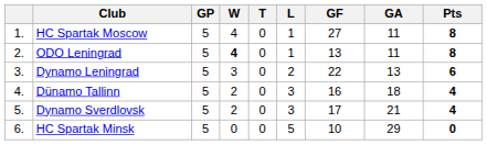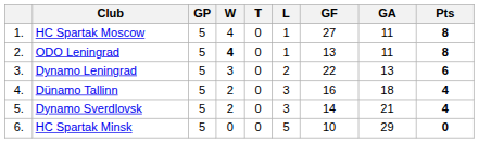 <table class="wikitable">
 <tr>
 <th width="30"></th>
 <th width="200">Club</th>
 <th width="30">GP</th>
 <th width="30">W</th>
 <th width="30">T</th>
 <th width="30">L</th>
 <th width="70">GF</th>
 <th width="70">GA</th>
 <th width="70">Pts</th>
 </tr>
 <tr bgcolor="#FFFFFF" align="center">
 <td>1.</td>
 <td align="left"><a href='#'>HC Spartak Moscow</a></td>
 <td>5</td>
 <td>4</td>
 <td>0</td>
 <td>1</td>
 <td>27</td>
 <td>11</td>
 <td><strong>8</strong></td>
 </tr>
 <tr bgcolor="#FFFFFF" align="center">
 <td>2.</td>
 <td align="left"><a href='#'>ODO Leningrad</a></td>
 <td>5</td>
 <td><strong>4</strong></td>
 <td>0</td>
 <td>1</td>
 <td>13</td>
 <td>11</td>
 <td><strong>8</strong></td>
 </tr>
 <tr bgcolor="#FFFFFF" align="center">
 <td>3.</td>
 <td align="left"><a href='#'>Dynamo Leningrad</a></td>
 <td>5</td>
 <td>3</td>
 <td>0</td>
 <td>2</td>
 <td>22</td>
 <td>13</td>
 <td><strong>6</strong></td>
 </tr>
 <tr bgcolor="#FFFFFF" align="center">
 <td>4.</td>
 <td align="left"><a href='#'>Dünamo Tallinn</a></td>
 <td>5</td>
 <td>2</td>
 <td>0</td>
 <td>3</td>
 <td>16</td>
 <td>18</td>
 <td><strong>4</strong></td>
 </tr>
 <tr bgcolor="#FFFFFF" align="center">
 <td>5.</td>
 <td align="left"><a href='#'>Dynamo Sverdlovsk</a></td>
 <td>5</td>
 <td>2</td>
 <td>0</td>
 <td>3</td>
-<td>17</td>
+<td>14</td>
 <td>21</td>
 <td><strong>4</strong></td>
 </tr>
 <tr bgcolor="#FFFFFF" align="center">
 <td>6.</td>
 <td align="left"><a href='#'>HC Spartak Minsk</a></td>
 <td>5</td>
 <td>0</td>
 <td>0</td>
 <td>5</td>
 <td>10</td>
 <td>29</td>
 <td><strong>0</strong></td>
 </tr>
 </table>
